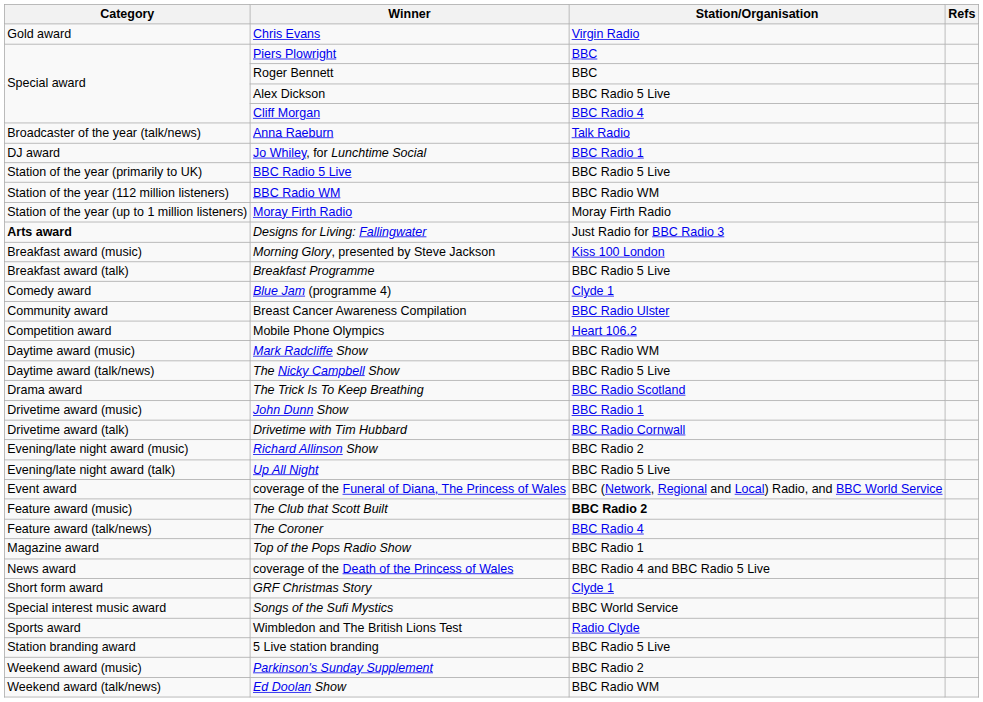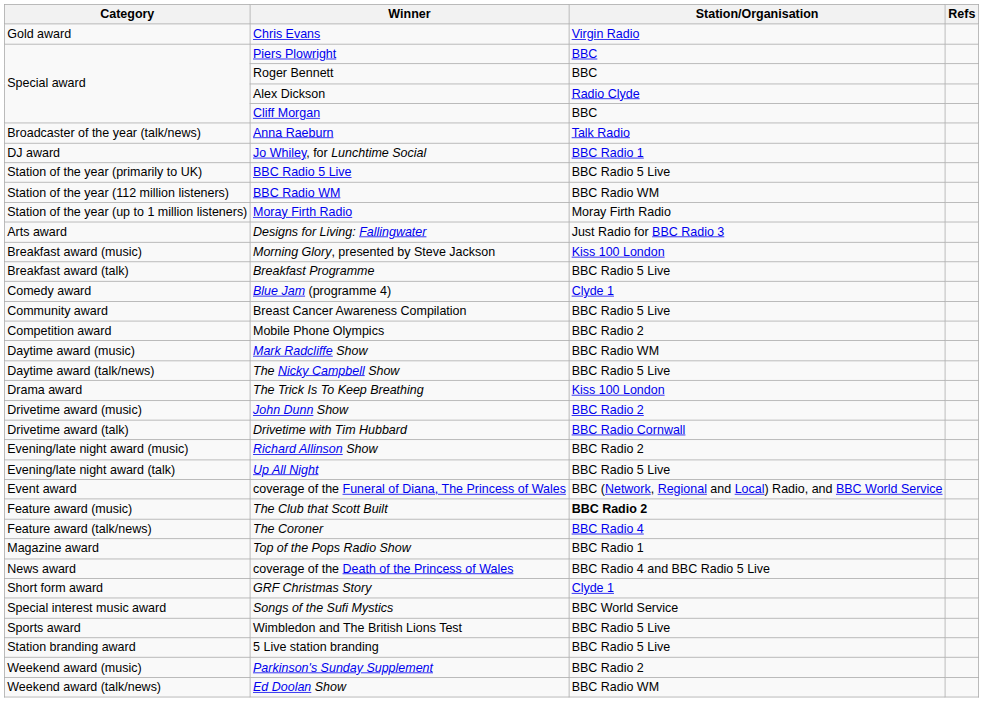 <table class="wikitable sortable">
 <tr>
 <th class=unsortable>Category</th>
 <th class=unsortable>Winner</th>
 <th>Station/Organisation</th>
 <th class=unsortable>Refs</th>
 </tr>
 <tr>
 <td>Gold award</td>
 <td><a href='#'>Chris Evans</a></td>
 <td><a href='#'>Virgin Radio</a></td>
 <td></td>
 </tr>
 <tr>
 <td rowspan = 4>Special award</td>
 <td><a href='#'>Piers Plowright</a></td>
 <td><a href='#'>BBC</a></td>
 <td></td>
 </tr>
 <tr>
 <td>Roger Bennett</td>
 <td>BBC</td>
 <td></td>
 </tr>
 <tr>
 <td>Alex Dickson</td>
-<td>BBC Radio 5 Live</td>
+<td><a href='#'>Radio Clyde</a></td>
 <td></td>
 </tr>
 <tr>
 <td><a href='#'>Cliff Morgan</a></td>
-<td><a href='#'>BBC Radio 4</a></td>
+<td>BBC</td>
 <td></td>
 </tr>
 <tr>
 <td>Broadcaster of the year (talk/news)</td>
 <td><a href='#'>Anna Raeburn</a></td>
 <td><a href='#'>Talk Radio</a></td>
 <td></td>
 </tr>
 <tr>
 <td>DJ award</td>
 <td><a href='#'>Jo Whiley</a>, for <em>Lunchtime Social</em></td>
 <td><a href='#'>BBC Radio 1</a></td>
 <td></td>
 </tr>
 <tr>
 <td>Station of the year (primarily to UK)</td>
 <td><a href='#'>BBC Radio 5 Live</a></td>
 <td>BBC Radio 5 Live</td>
 <td></td>
 </tr>
 <tr>
 <td>Station of the year (112 million listeners)</td>
 <td><a href='#'>BBC Radio WM</a></td>
 <td>BBC Radio WM</td>
 <td></td>
 </tr>
 <tr>
 <td>Station of the year (up to 1 million listeners)</td>
 <td><a href='#'>Moray Firth Radio</a></td>
 <td>Moray Firth Radio</td>
 <td></td>
 </tr>
 <tr>
-<td><strong>Arts award</strong></td>
+<td>Arts award</td>
 <td><em>Designs for Living: <a href='#'>Fallingwater</a></em></td>
 <td>Just Radio for <a href='#'>BBC Radio 3</a></td>
 <td></td>
 </tr>
 <tr>
 <td>Breakfast award (music)</td>
 <td><em>Morning Glory</em>, presented by Steve Jackson</td>
 <td><a href='#'>Kiss 100 London</a></td>
 <td></td>
 </tr>
 <tr>
 <td>Breakfast award (talk)</td>
 <td><em>Breakfast Programme</em></td>
 <td>BBC Radio 5 Live</td>
 <td></td>
 </tr>
 <tr>
 <td>Comedy award</td>
 <td><em><a href='#'>Blue Jam</a></em> (programme 4)</td>
 <td><a href='#'>Clyde 1</a></td>
 <td></td>
 </tr>
 <tr>
 <td>Community award</td>
 <td>Breast Cancer Awareness Compilation</td>
-<td><a href='#'>BBC Radio Ulster</a></td>
+<td>BBC Radio 5 Live</td>
 <td></td>
 </tr>
 <tr>
 <td>Competition award</td>
 <td>Mobile Phone Olympics</td>
-<td><a href='#'>Heart 106.2</a></td>
+<td>BBC Radio 2</td>
 <td></td>
 </tr>
 <tr>
 <td>Daytime award (music)</td>
 <td><em><a href='#'>Mark Radcliffe</a> Show</em></td>
 <td>BBC Radio WM</td>
 <td></td>
 </tr>
 <tr>
 <td>Daytime award (talk/news)</td>
 <td><em>The <a href='#'>Nicky Campbell</a> Show</em></td>
 <td>BBC Radio 5 Live</td>
 <td></td>
 </tr>
 <tr>
 <td>Drama award</td>
 <td><em>The Trick Is To Keep Breathing</em></td>
-<td><a href='#'>BBC Radio Scotland</a></td>
+<td><a href='#'>Kiss 100 London</a></td>
 <td></td>
 </tr>
 <tr>
 <td>Drivetime award (music)</td>
 <td><em><a href='#'>John Dunn</a> Show</em></td>
-<td><a href='#'>BBC Radio 1</a></td>
+<td><a href='#'>BBC Radio 2</a></td>
 <td></td>
 </tr>
 <tr>
 <td>Drivetime award (talk)</td>
 <td><em>Drivetime with Tim Hubbard</em></td>
 <td><a href='#'>BBC Radio Cornwall</a></td>
 <td></td>
 </tr>
 <tr>
 <td>Evening/late night award (music)</td>
 <td><em><a href='#'>Richard Allinson</a> Show</em></td>
 <td>BBC Radio 2</td>
 <td></td>
 </tr>
 <tr>
 <td>Evening/late night award (talk)</td>
 <td><em><a href='#'>Up All Night</a></em></td>
 <td>BBC Radio 5 Live</td>
 <td></td>
 </tr>
 <tr style="vertical-align: top;">
 <td>Event award</td>
 <td>coverage of the <a href='#'>Funeral of Diana, The Princess of Wales</a></td>
 <td>BBC (<a href='#'>Network</a>, <a href='#'>Regional</a> and <a href='#'>Local</a>) Radio, and <a href='#'>BBC World Service</a></td>
 <td></td>
 </tr>
 <tr>
 <td>Feature award (music)</td>
 <td><em>The Club that Scott Built</em></td>
 <td><strong>BBC Radio 2</strong></td>
 <td></td>
 </tr>
 <tr>
 <td>Feature award (talk/news)</td>
 <td><em>The Coroner</em></td>
 <td><a href='#'>BBC Radio 4</a></td>
 <td></td>
 </tr>
 <tr>
 <td>Magazine award</td>
 <td><em>Top of the Pops Radio Show</em></td>
 <td>BBC Radio 1</td>
 <td></td>
 </tr>
 <tr>
 <td>News award</td>
 <td>coverage of the <a href='#'>Death of the Princess of Wales</a></td>
 <td>BBC Radio 4 and BBC Radio 5 Live</td>
 <td></td>
 </tr>
 <tr>
 <td>Short form award</td>
 <td><em>GRF Christmas Story</em></td>
 <td><a href='#'>Clyde 1</a></td>
 <td></td>
 </tr>
 <tr>
 <td>Special interest music award</td>
 <td><em>Songs of the Sufi Mystics</em></td>
 <td>BBC World Service</td>
 <td></td>
 </tr>
 <tr>
 <td>Sports award</td>
 <td>Wimbledon and The British Lions Test</td>
-<td><a href='#'>Radio Clyde</a></td>
+<td>BBC Radio 5 Live</td>
 <td></td>
 </tr>
 <tr>
 <td>Station branding award</td>
 <td>5 Live station branding</td>
 <td>BBC Radio 5 Live</td>
 <td></td>
 </tr>
 <tr>
 <td>Weekend award (music)</td>
 <td><em><a href='#'>Parkinson's Sunday Supplement</a></em></td>
 <td>BBC Radio 2</td>
 <td></td>
 </tr>
 <tr>
 <td>Weekend award (talk/news)</td>
 <td><em><a href='#'>Ed Doolan</a> Show</em></td>
 <td>BBC Radio WM</td>
 <td></td>
 </tr>
 </table>
